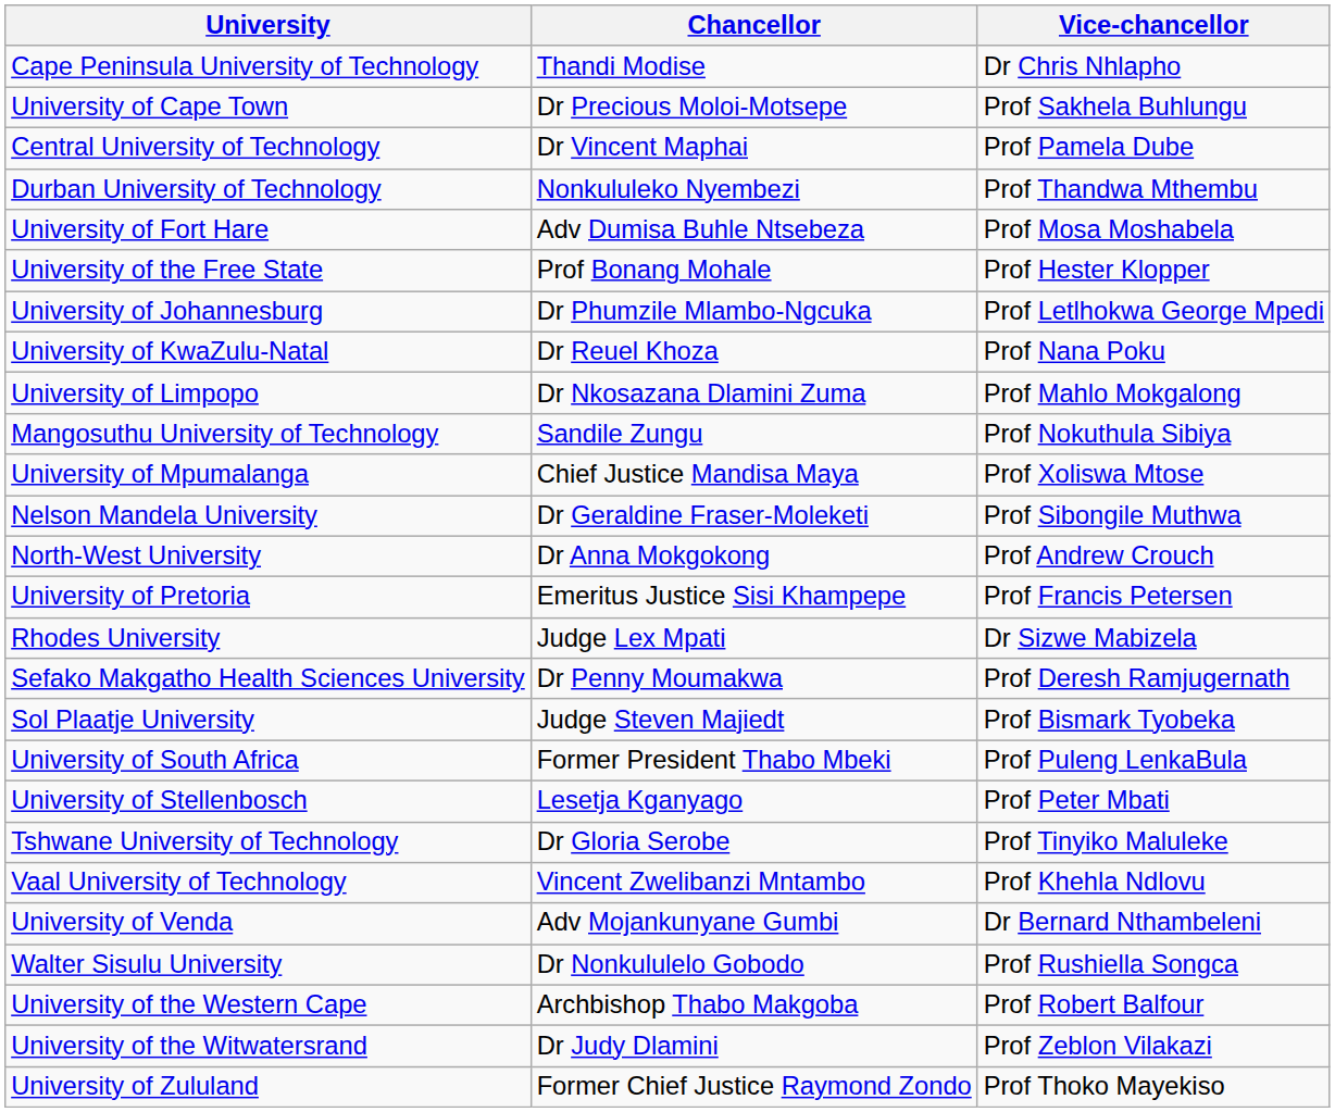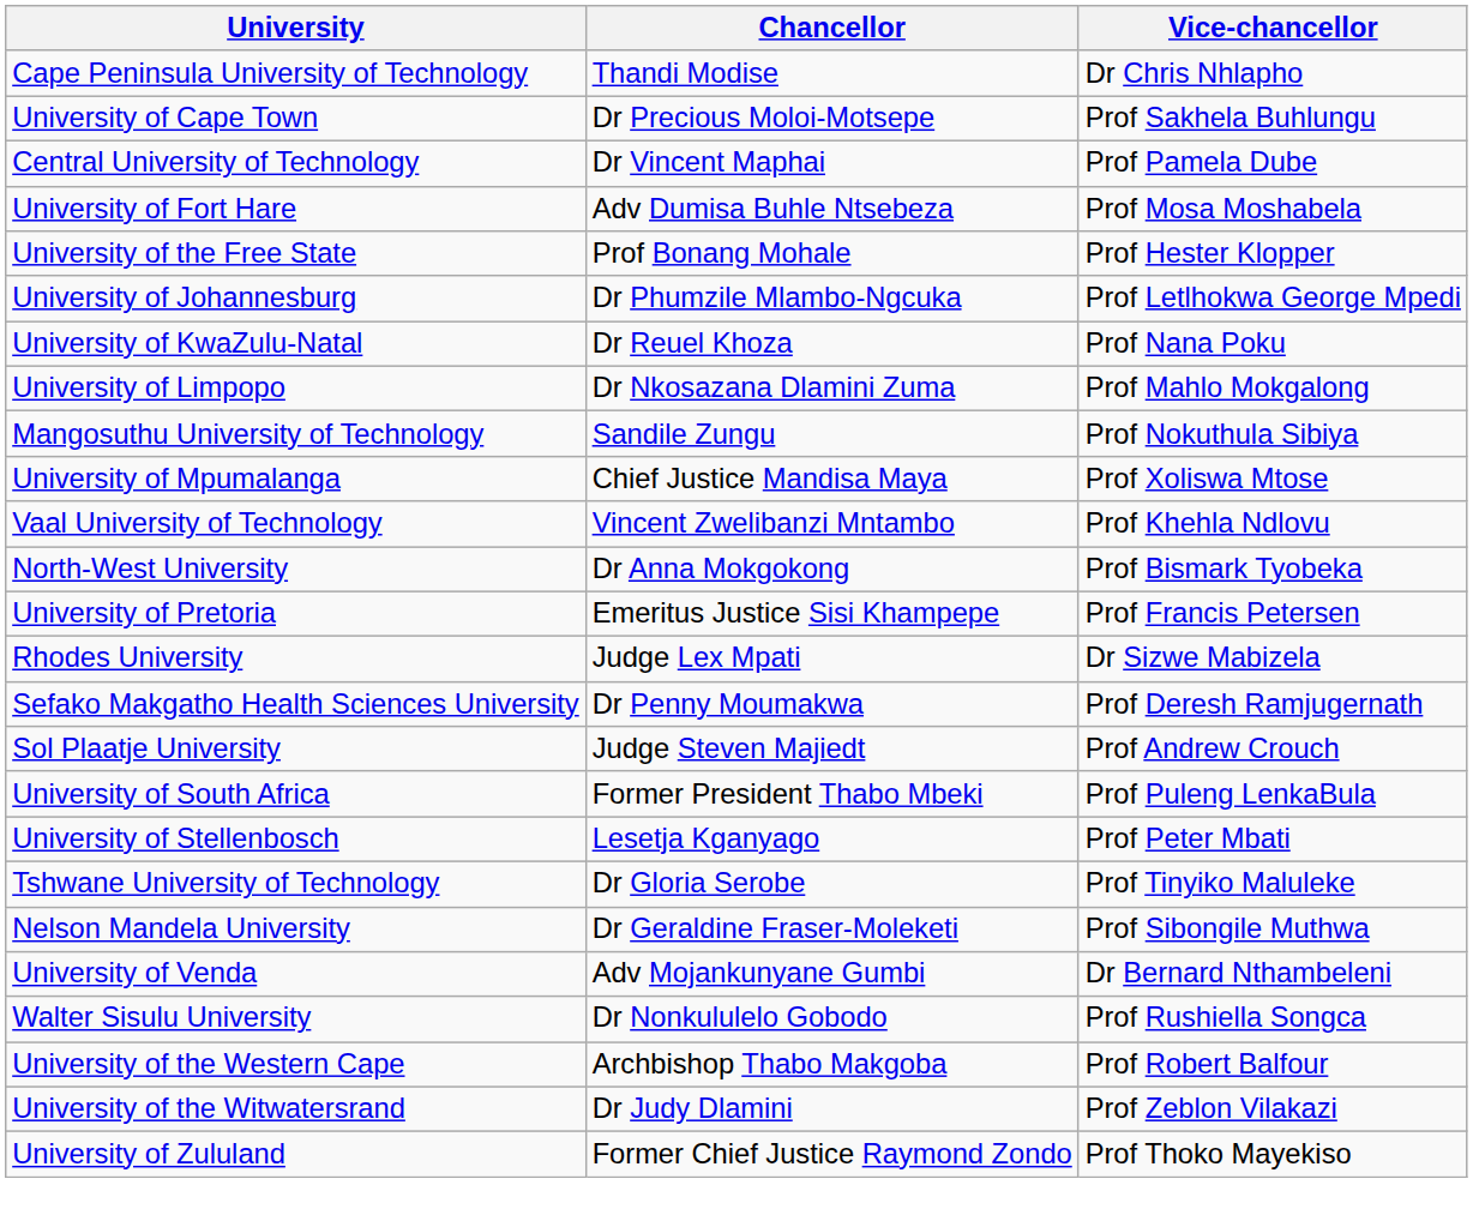 <table class="wikitable sortable" style="text-align: centre;">
 <tr>
 <th><a href='#'>University</a></th>
 <th><a href='#'>Chancellor</a></th>
 <th><a href='#'>Vice-chancellor</a></th>
 </tr>
 <tr>
 <td><a href='#'>Cape Peninsula University of Technology</a></td>
 <td><a href='#'>Thandi Modise</a></td>
 <td>Dr <a href='#'>Chris Nhlapho</a></td>
 </tr>
 <tr>
 <td data-sort-value="Cape Town"><a href='#'>University of Cape Town</a></td>
 <td>Dr <a href='#'>Precious Moloi-Motsepe</a></td>
 <td>Prof <a href='#'>Sakhela Buhlungu</a></td>
 </tr>
 <tr>
 <td><a href='#'>Central University of Technology</a></td>
 <td>Dr <a href='#'>Vincent Maphai</a></td>
 <td>Prof <a href='#'>Pamela Dube</a></td>
-</tr>
-<tr>
-<td><a href='#'>Durban University of Technology</a></td>
-<td><a href='#'>Nonkululeko Nyembezi</a></td>
-<td>Prof <a href='#'>Thandwa Mthembu</a></td>
 </tr>
 <tr>
 <td data-sort-value="Fort Hare"><a href='#'>University of Fort Hare</a></td>
 <td>Adv <a href='#'>Dumisa Buhle Ntsebeza</a></td>
 <td>Prof <a href='#'>Mosa Moshabela</a></td>
 </tr>
 <tr>
 <td data-sort-value="Free State"><a href='#'>University of the Free State</a></td>
 <td>Prof <a href='#'>Bonang Mohale</a></td>
 <td>Prof <a href='#'>Hester Klopper</a></td>
 </tr>
 <tr>
 <td data-sort-value="Johannesburg"><a href='#'>University of Johannesburg</a></td>
 <td>Dr <a href='#'>Phumzile Mlambo-Ngcuka</a></td>
 <td>Prof <a href='#'>Letlhokwa George Mpedi</a></td>
 </tr>
 <tr>
 <td data-sort-value="KwaZulu-Natal"><a href='#'>University of KwaZulu-Natal</a></td>
 <td>Dr <a href='#'>Reuel Khoza</a></td>
 <td>Prof <a href='#'>Nana Poku</a></td>
 </tr>
 <tr>
 <td data-sort-value="Limpopo"><a href='#'>University of Limpopo</a></td>
 <td>Dr <a href='#'>Nkosazana Dlamini Zuma</a></td>
 <td>Prof <a href='#'>Mahlo Mokgalong</a></td>
 </tr>
 <tr>
 <td><a href='#'>Mangosuthu University of Technology</a></td>
 <td><a href='#'>Sandile Zungu</a></td>
 <td>Prof <a href='#'>Nokuthula Sibiya</a></td>
 </tr>
 <tr>
 <td data-sort-value="Mpumalanga"><a href='#'>University of Mpumalanga</a></td>
 <td>Chief Justice <a href='#'>Mandisa Maya</a></td>
 <td>Prof <a href='#'>Xoliswa Mtose</a></td>
 </tr>
 <tr>
-<td><a href='#'>Nelson Mandela University</a></td>
-<td>Dr <a href='#'>Geraldine Fraser-Moleketi</a></td>
-<td>Prof <a href='#'>Sibongile Muthwa</a></td>
+<td><a href='#'>Vaal University of Technology</a></td>
+<td><a href='#'>Vincent Zwelibanzi Mntambo</a></td>
+<td>Prof <a href='#'>Khehla Ndlovu</a></td>
 </tr>
 <tr>
 <td><a href='#'>North-West University</a></td>
 <td>Dr <a href='#'>Anna Mokgokong</a></td>
-<td>Prof <a href='#'>Andrew Crouch</a></td>
+<td>Prof <a href='#'>Bismark Tyobeka</a></td>
 </tr>
 <tr>
 <td data-sort-value="Pretoria"><a href='#'>University of Pretoria</a></td>
 <td>Emeritus Justice <a href='#'>Sisi Khampepe</a></td>
 <td>Prof <a href='#'>Francis Petersen</a></td>
 </tr>
 <tr>
 <td><a href='#'>Rhodes University</a></td>
 <td>Judge <a href='#'>Lex Mpati</a></td>
 <td>Dr <a href='#'>Sizwe Mabizela</a></td>
 </tr>
 <tr>
 <td><a href='#'>Sefako Makgatho Health Sciences University</a></td>
 <td>Dr <a href='#'>Penny Moumakwa</a></td>
 <td>Prof <a href='#'>Deresh Ramjugernath</a></td>
 </tr>
 <tr>
 <td><a href='#'>Sol Plaatje University</a></td>
 <td>Judge <a href='#'>Steven Majiedt</a></td>
-<td>Prof <a href='#'>Bismark Tyobeka</a></td>
+<td>Prof <a href='#'>Andrew Crouch</a></td>
 </tr>
 <tr>
 <td data-sort-value="South Africa"><a href='#'>University of South Africa</a></td>
 <td>Former President <a href='#'>Thabo Mbeki</a></td>
 <td>Prof <a href='#'>Puleng LenkaBula</a></td>
 </tr>
 <tr>
 <td data-sort-value="Stellenbosch"><a href='#'>University of Stellenbosch</a></td>
 <td><a href='#'>Lesetja Kganyago</a></td>
 <td>Prof <a href='#'>Peter Mbati</a></td>
 </tr>
 <tr>
 <td><a href='#'>Tshwane University of Technology</a></td>
 <td>Dr <a href='#'>Gloria Serobe</a></td>
 <td>Prof <a href='#'>Tinyiko Maluleke</a></td>
 </tr>
 <tr>
-<td><a href='#'>Vaal University of Technology</a></td>
-<td><a href='#'>Vincent Zwelibanzi Mntambo</a></td>
-<td>Prof <a href='#'>Khehla Ndlovu</a></td>
+<td><a href='#'>Nelson Mandela University</a></td>
+<td>Dr <a href='#'>Geraldine Fraser-Moleketi</a></td>
+<td>Prof <a href='#'>Sibongile Muthwa</a></td>
 </tr>
 <tr>
 <td data-sort-value="Venda"><a href='#'>University of Venda</a></td>
 <td>Adv <a href='#'>Mojankunyane Gumbi</a></td>
 <td>Dr <a href='#'>Bernard Nthambeleni</a></td>
 </tr>
 <tr>
 <td><a href='#'>Walter Sisulu University</a></td>
 <td>Dr <a href='#'>Nonkululelo Gobodo</a></td>
 <td>Prof <a href='#'>Rushiella Songca</a></td>
 </tr>
 <tr>
 <td data-sort-value="Western Cape"><a href='#'>University of the Western Cape</a></td>
 <td>Archbishop <a href='#'>Thabo Makgoba</a></td>
 <td>Prof <a href='#'>Robert Balfour</a></td>
 </tr>
 <tr>
 <td data-sort-value="Witwatersrand"><a href='#'>University of the Witwatersrand</a></td>
 <td>Dr <a href='#'>Judy Dlamini</a></td>
 <td>Prof <a href='#'>Zeblon Vilakazi</a></td>
 </tr>
 <tr>
 <td data-sort-value="Zululand"><a href='#'>University of Zululand</a></td>
 <td>Former Chief Justice <a href='#'>Raymond Zondo</a></td>
 <td>Prof Thoko Mayekiso</td>
 </tr>
 </table>
